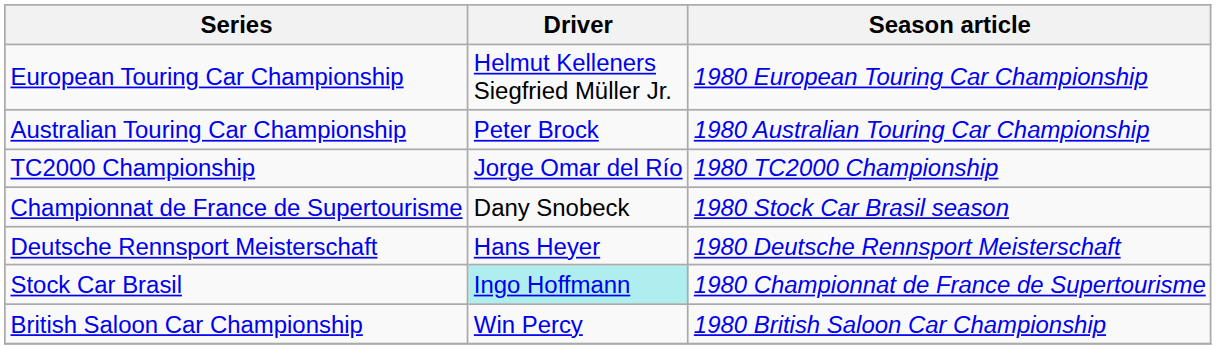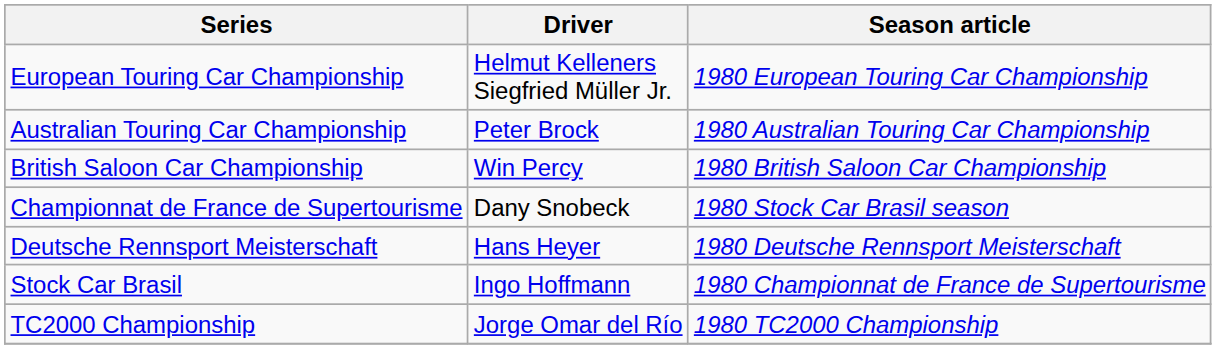 <table class="wikitable" style="font-size: 87%;">
 <tr>
 <th>Series</th>
 <th>Driver</th>
 <th>Season article</th>
 </tr>
 <tr>
 <td><a href='#'>European Touring Car Championship</a></td>
 <td> <a href='#'>Helmut Kelleners</a><br> Siegfried Müller Jr.</td>
 <td><em><a href='#'>1980 European Touring Car Championship</a></em></td>
 </tr>
 <tr>
 <td><a href='#'>Australian Touring Car Championship</a></td>
 <td> <a href='#'>Peter Brock</a></td>
 <td><em><a href='#'>1980 Australian Touring Car Championship</a></em></td>
 </tr>
 <tr>
-<td><a href='#'>TC2000 Championship</a></td>
-<td> <a href='#'>Jorge Omar del Río</a></td>
-<td><em><a href='#'>1980 TC2000 Championship</a></em></td>
+<td><a href='#'>British Saloon Car Championship</a></td>
+<td> <a href='#'>Win Percy</a></td>
+<td><em><a href='#'>1980 British Saloon Car Championship</a></em></td>
 </tr>
 <tr>
 <td><a href='#'>Championnat de France de Supertourisme</a></td>
 <td> Dany Snobeck</td>
 <td><em><a href='#'>1980 Stock Car Brasil season</a></em></td>
 </tr>
 <tr>
 <td><a href='#'>Deutsche Rennsport Meisterschaft</a></td>
 <td> <a href='#'>Hans Heyer</a></td>
 <td><em><a href='#'>1980 Deutsche Rennsport Meisterschaft</a></em></td>
 </tr>
 <tr>
 <td><a href='#'>Stock Car Brasil</a></td>
-<td style="background: paleturquoise;"> <a href='#'>Ingo Hoffmann</a></td>
+<td> <a href='#'>Ingo Hoffmann</a></td>
 <td><em><a href='#'>1980 Championnat de France de Supertourisme</a></em></td>
 </tr>
 <tr>
-<td><a href='#'>British Saloon Car Championship</a></td>
-<td> <a href='#'>Win Percy</a></td>
-<td><em><a href='#'>1980 British Saloon Car Championship</a></em></td>
+<td><a href='#'>TC2000 Championship</a></td>
+<td> <a href='#'>Jorge Omar del Río</a></td>
+<td><em><a href='#'>1980 TC2000 Championship</a></em></td>
 </tr>
 <tr>
 </tr>
 </table>
